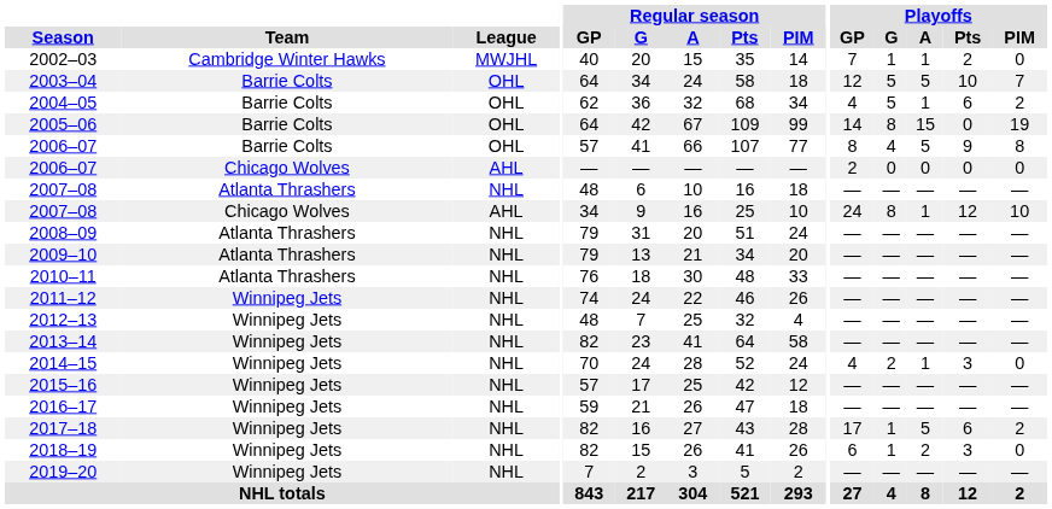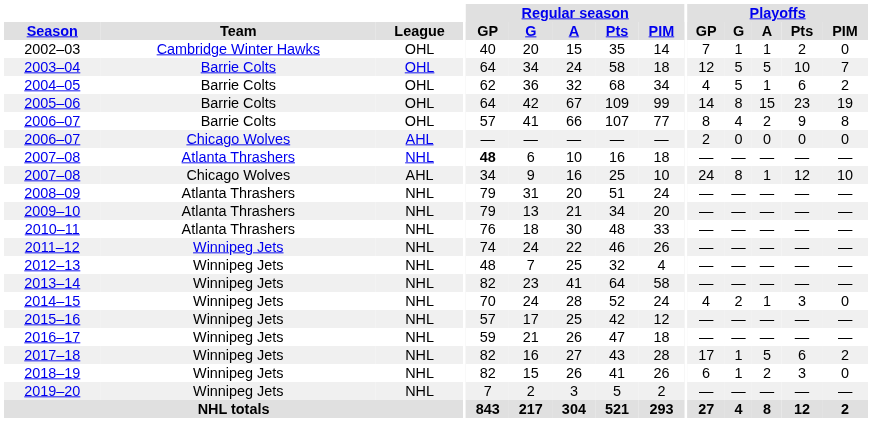 <table border="0" cellpadding="1" cellspacing="0" style="text-align:center; width:60em">
 <tr bgcolor="#e0e0e0">
 <th colspan="3" bgcolor="#ffffff"></th>
 <th rowspan="100" bgcolor="#ffffff"></th>
 <th colspan="5"><a href='#'>Regular season</a></th>
 <th rowspan="100" bgcolor="#ffffff"></th>
 <th colspan="5"><a href='#'>Playoffs</a></th>
 </tr>
 <tr bgcolor="#e0e0e0">
 <th><a href='#'>Season</a></th>
 <th>Team</th>
 <th>League</th>
 <th>GP</th>
 <th><a href='#'>G</a></th>
 <th><a href='#'>A</a></th>
 <th><a href='#'>Pts</a></th>
 <th><a href='#'>PIM</a></th>
 <th>GP</th>
 <th>G</th>
 <th>A</th>
 <th>Pts</th>
 <th>PIM</th>
 </tr>
 <tr>
 <td>2002–03</td>
 <td><a href='#'>Cambridge Winter Hawks</a></td>
-<td><a href='#'>MWJHL</a></td>
+<td>OHL</td>
 <td>40</td>
 <td>20</td>
 <td>15</td>
 <td>35</td>
 <td>14</td>
 <td>7</td>
 <td>1</td>
 <td>1</td>
 <td>2</td>
 <td>0</td>
 </tr>
 <tr bgcolor="#f0f0f0">
 <td><a href='#'>2003–04</a></td>
 <td><a href='#'>Barrie Colts</a></td>
 <td><a href='#'>OHL</a></td>
 <td>64</td>
 <td>34</td>
 <td>24</td>
 <td>58</td>
 <td>18</td>
 <td>12</td>
 <td>5</td>
 <td>5</td>
 <td>10</td>
 <td>7</td>
 </tr>
 <tr>
 <td><a href='#'>2004–05</a></td>
 <td>Barrie Colts</td>
 <td>OHL</td>
 <td>62</td>
 <td>36</td>
 <td>32</td>
 <td>68</td>
 <td>34</td>
 <td>4</td>
 <td>5</td>
 <td>1</td>
 <td>6</td>
 <td>2</td>
 </tr>
 <tr bgcolor="#f0f0f0">
 <td><a href='#'>2005–06</a></td>
 <td>Barrie Colts</td>
 <td>OHL</td>
 <td>64</td>
 <td>42</td>
 <td>67</td>
 <td>109</td>
 <td>99</td>
 <td>14</td>
 <td>8</td>
 <td>15</td>
-<td>0</td>
+<td>23</td>
 <td>19</td>
 </tr>
 <tr>
 <td><a href='#'>2006–07</a></td>
 <td>Barrie Colts</td>
 <td>OHL</td>
 <td>57</td>
 <td>41</td>
 <td>66</td>
 <td>107</td>
 <td>77</td>
 <td>8</td>
 <td>4</td>
-<td>5</td>
+<td>2</td>
 <td>9</td>
 <td>8</td>
 </tr>
 <tr bgcolor="#f0f0f0">
 <td><a href='#'>2006–07</a></td>
 <td><a href='#'>Chicago Wolves</a></td>
 <td><a href='#'>AHL</a></td>
 <td>—</td>
 <td>—</td>
 <td>—</td>
 <td>—</td>
 <td>—</td>
 <td>2</td>
 <td>0</td>
 <td>0</td>
 <td>0</td>
 <td>0</td>
 </tr>
 <tr>
 <td><a href='#'>2007–08</a></td>
 <td><a href='#'>Atlanta Thrashers</a></td>
 <td><a href='#'>NHL</a></td>
-<td>48</td>
+<td><strong>48</strong></td>
 <td>6</td>
 <td>10</td>
 <td>16</td>
 <td>18</td>
 <td>—</td>
 <td>—</td>
 <td>—</td>
 <td>—</td>
 <td>—</td>
 </tr>
 <tr bgcolor="#f0f0f0">
 <td><a href='#'>2007–08</a></td>
 <td>Chicago Wolves</td>
 <td>AHL</td>
 <td>34</td>
 <td>9</td>
 <td>16</td>
 <td>25</td>
 <td>10</td>
 <td>24</td>
 <td>8</td>
 <td>1</td>
 <td>12</td>
 <td>10</td>
 </tr>
 <tr>
 <td><a href='#'>2008–09</a></td>
 <td>Atlanta Thrashers</td>
 <td>NHL</td>
 <td>79</td>
 <td>31</td>
 <td>20</td>
 <td>51</td>
 <td>24</td>
 <td>—</td>
 <td>—</td>
 <td>—</td>
 <td>—</td>
 <td>—</td>
 </tr>
 <tr bgcolor="#f0f0f0">
 <td><a href='#'>2009–10</a></td>
 <td>Atlanta Thrashers</td>
 <td>NHL</td>
 <td>79</td>
 <td>13</td>
 <td>21</td>
 <td>34</td>
 <td>20</td>
 <td>—</td>
 <td>—</td>
 <td>—</td>
 <td>—</td>
 <td>—</td>
 </tr>
 <tr>
 <td><a href='#'>2010–11</a></td>
 <td>Atlanta Thrashers</td>
 <td>NHL</td>
 <td>76</td>
 <td>18</td>
 <td>30</td>
 <td>48</td>
 <td>33</td>
 <td>—</td>
 <td>—</td>
 <td>—</td>
 <td>—</td>
 <td>—</td>
 </tr>
 <tr bgcolor="#f0f0f0">
 <td><a href='#'>2011–12</a></td>
 <td><a href='#'>Winnipeg Jets</a></td>
 <td>NHL</td>
 <td>74</td>
 <td>24</td>
 <td>22</td>
 <td>46</td>
 <td>26</td>
 <td>—</td>
 <td>—</td>
 <td>—</td>
 <td>—</td>
 <td>—</td>
 </tr>
 <tr>
 <td><a href='#'>2012–13</a></td>
 <td>Winnipeg Jets</td>
 <td>NHL</td>
 <td>48</td>
 <td>7</td>
 <td>25</td>
 <td>32</td>
 <td>4</td>
 <td>—</td>
 <td>—</td>
 <td>—</td>
 <td>—</td>
 <td>—</td>
 </tr>
 <tr bgcolor="#f0f0f0">
 <td><a href='#'>2013–14</a></td>
 <td>Winnipeg Jets</td>
 <td>NHL</td>
 <td>82</td>
 <td>23</td>
 <td>41</td>
 <td>64</td>
 <td>58</td>
 <td>—</td>
 <td>—</td>
 <td>—</td>
 <td>—</td>
 <td>—</td>
 </tr>
 <tr>
 <td><a href='#'>2014–15</a></td>
 <td>Winnipeg Jets</td>
 <td>NHL</td>
 <td>70</td>
 <td>24</td>
 <td>28</td>
 <td>52</td>
 <td>24</td>
 <td>4</td>
 <td>2</td>
 <td>1</td>
 <td>3</td>
 <td>0</td>
 </tr>
 <tr bgcolor="#f0f0f0">
 <td><a href='#'>2015–16</a></td>
 <td>Winnipeg Jets</td>
 <td>NHL</td>
 <td>57</td>
 <td>17</td>
 <td>25</td>
 <td>42</td>
 <td>12</td>
 <td>—</td>
 <td>—</td>
 <td>—</td>
 <td>—</td>
 <td>—</td>
 </tr>
 <tr>
 <td><a href='#'>2016–17</a></td>
 <td>Winnipeg Jets</td>
 <td>NHL</td>
 <td>59</td>
 <td>21</td>
 <td>26</td>
 <td>47</td>
 <td>18</td>
 <td>—</td>
 <td>—</td>
 <td>—</td>
 <td>—</td>
 <td>—</td>
 </tr>
 <tr bgcolor="#f0f0f0">
 <td><a href='#'>2017–18</a></td>
 <td>Winnipeg Jets</td>
 <td>NHL</td>
 <td>82</td>
 <td>16</td>
 <td>27</td>
 <td>43</td>
 <td>28</td>
 <td>17</td>
 <td>1</td>
 <td>5</td>
 <td>6</td>
 <td>2</td>
 </tr>
 <tr>
 <td><a href='#'>2018–19</a></td>
 <td>Winnipeg Jets</td>
 <td>NHL</td>
 <td>82</td>
 <td>15</td>
 <td>26</td>
 <td>41</td>
 <td>26</td>
 <td>6</td>
 <td>1</td>
 <td>2</td>
 <td>3</td>
 <td>0</td>
 </tr>
 <tr bgcolor="#f0f0f0">
 <td><a href='#'>2019–20</a></td>
 <td>Winnipeg Jets</td>
 <td>NHL</td>
 <td>7</td>
 <td>2</td>
 <td>3</td>
 <td>5</td>
 <td>2</td>
 <td>—</td>
 <td>—</td>
 <td>—</td>
 <td>—</td>
 <td>—</td>
 </tr>
 <tr bgcolor="#e0e0e0">
 <th colspan="3">NHL totals</th>
 <th>843</th>
 <th>217</th>
 <th>304</th>
 <th>521</th>
 <th>293</th>
 <th>27</th>
 <th>4</th>
 <th>8</th>
 <th>12</th>
 <th>2</th>
 </tr>
 </table>
